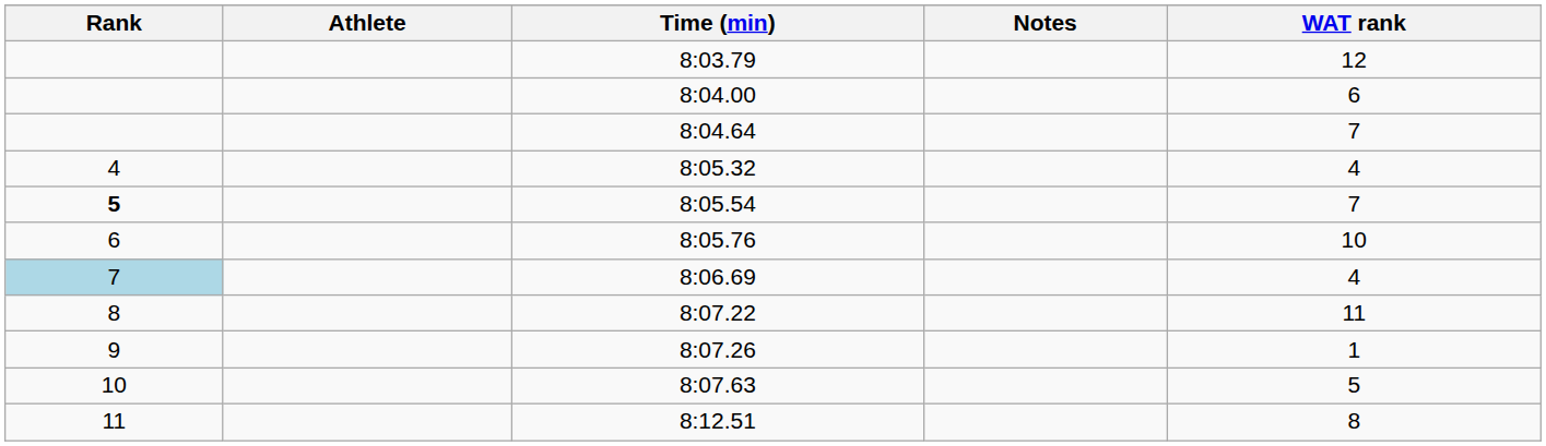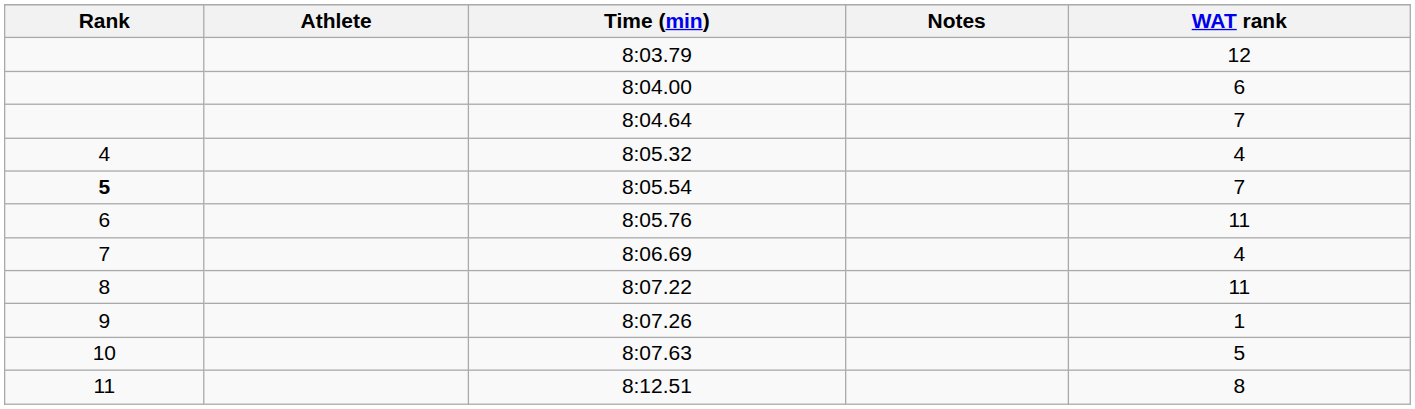 <table class="wikitable" width=85%>
 <tr>
 </tr>
 <tr>
 <th>Rank</th>
 <th>Athlete</th>
 <th>Time (<a href='#'>min</a>)</th>
 <th>Notes</th>
 <th><a href='#'>WAT</a> rank</th>
 </tr>
 <tr align="center">
 <td></td>
 <td align="left"></td>
 <td>8:03.79</td>
 <td></td>
 <td>12</td>
 </tr>
 <tr align="center">
 <td></td>
 <td align="left"></td>
 <td>8:04.00</td>
 <td></td>
 <td>6</td>
 </tr>
 <tr align="center">
 <td></td>
 <td align="left"></td>
 <td>8:04.64</td>
 <td></td>
 <td>7</td>
 </tr>
 <tr align="center">
 <td>4</td>
 <td align="left"></td>
 <td>8:05.32</td>
 <td></td>
 <td>4</td>
 </tr>
 <tr align="center">
 <td><strong>5</strong></td>
 <td align="left"></td>
 <td>8:05.54</td>
 <td></td>
 <td>7</td>
 </tr>
 <tr align="center">
 <td>6</td>
 <td align="left"></td>
 <td>8:05.76</td>
 <td></td>
-<td>10</td>
+<td>11</td>
 </tr>
 <tr align="center">
-<td style="background: lightblue;">7</td>
+<td>7</td>
 <td align="left"></td>
 <td>8:06.69</td>
 <td></td>
 <td>4</td>
 </tr>
 <tr align="center">
 <td>8</td>
 <td align="left"></td>
 <td>8:07.22</td>
 <td></td>
 <td>11</td>
 </tr>
 <tr align="center">
 <td>9</td>
 <td align="left"></td>
 <td>8:07.26</td>
 <td></td>
 <td>1</td>
 </tr>
 <tr align="center">
 <td>10</td>
 <td align="left"></td>
 <td>8:07.63</td>
 <td></td>
 <td>5</td>
 </tr>
 <tr align="center">
 <td>11</td>
 <td align="left"></td>
 <td>8:12.51</td>
 <td></td>
 <td>8</td>
 </tr>
 </table>
